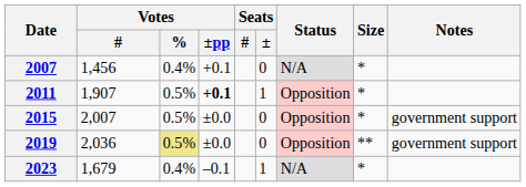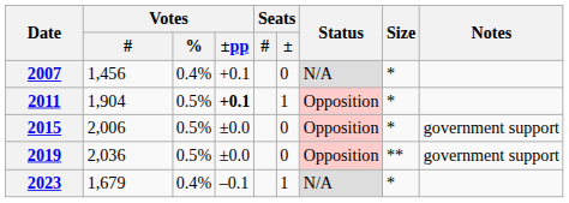 <table class="wikitable" style="font-size:98%;">
 <tr>
 <th width="65" rowspan="2">Date</th>
 <th colspan="3">Votes</th>
 <th colspan="2">Seats</th>
 <th rowspan="2">Status</th>
 <th rowspan="2">Size</th>
 <th rowspan="2">Notes</th>
 </tr>
 <tr>
 <th width="75">#</th>
 <th>%</th>
 <th>±<a href='#'>pp</a></th>
 <th>#</th>
 <th>±</th>
 </tr>
 <tr>
 <th><a href='#'>2007</a></th>
 <td>1,456</td>
 <td>0.4%</td>
 <td>+0.1</td>
 <td style="text-align:center;"></td>
 <td>0</td>
 <td style="background:#ddd;">N/A</td>
 <td>*</td>
 <td></td>
 </tr>
 <tr>
 <th><a href='#'>2011</a></th>
-<td>1,907</td>
+<td>1,904</td>
 <td>0.5%</td>
 <td><strong>+0.1</strong></td>
 <td style="text-align:center;"></td>
 <td>1</td>
 <td style="background-color:#fcc;">Opposition</td>
 <td>*</td>
 <td></td>
 </tr>
 <tr>
 <th><a href='#'>2015</a></th>
-<td>2,007</td>
+<td>2,006</td>
 <td>0.5%</td>
 <td>±0.0</td>
 <td style="text-align:center;"></td>
 <td>0</td>
 <td style="background-color:#fcc;">Opposition</td>
 <td>*</td>
 <td>government support</td>
 </tr>
 <tr>
 <th><a href='#'>2019</a></th>
 <td>2,036</td>
-<td style="background: khaki;">0.5%</td>
+<td>0.5%</td>
 <td>±0.0</td>
 <td style="text-align:center;"></td>
 <td>0</td>
 <td style="background-color:#fcc;">Opposition</td>
 <td>**</td>
 <td>government support</td>
 </tr>
 <tr>
 <th><a href='#'>2023</a></th>
 <td>1,679</td>
 <td>0.4%</td>
 <td>–0.1</td>
 <td style="text-align:center;"></td>
 <td>1</td>
 <td style="background:#ddd;">N/A</td>
 <td>*</td>
 <td></td>
 </tr>
 </table>
